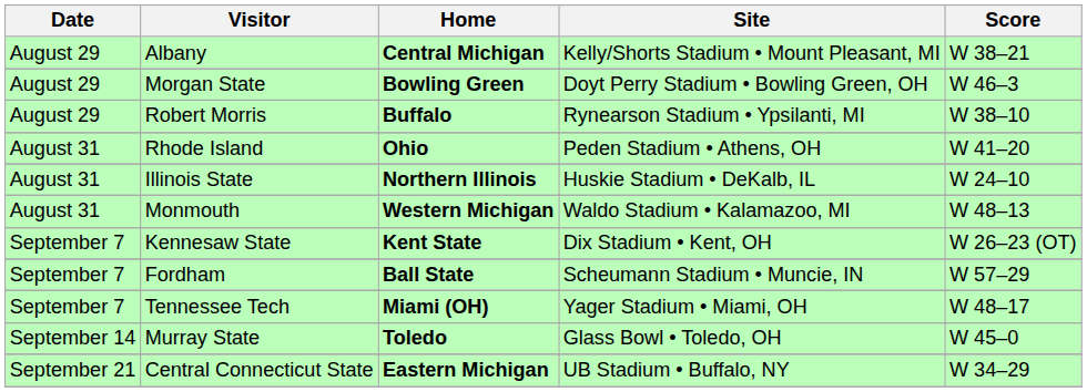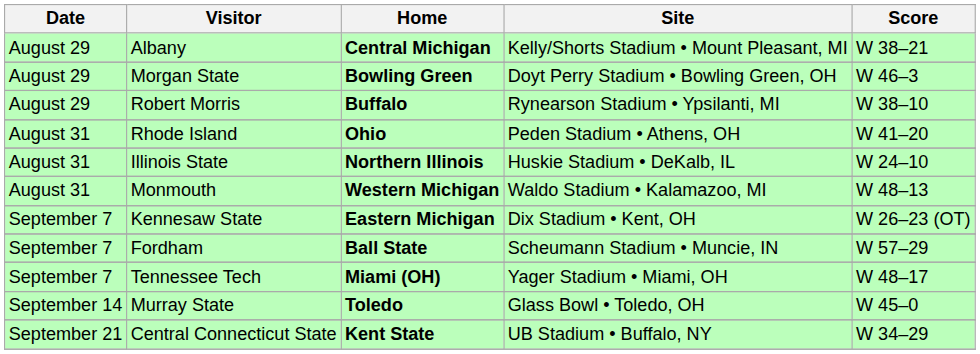 <table class="wikitable">
 <tr>
 <th>Date</th>
 <th>Visitor</th>
 <th>Home</th>
 <th>Site</th>
 <th>Score</th>
 </tr>
 <tr style="background:#bfb">
 <td>August 29</td>
 <td>Albany</td>
 <td><strong>Central Michigan</strong></td>
 <td>Kelly/Shorts Stadium • Mount Pleasant, MI</td>
 <td>W 38–21</td>
 </tr>
 <tr>
 </tr>
 <tr style="background:#bfb">
 <td>August 29</td>
 <td>Morgan State</td>
 <td><strong>Bowling Green</strong></td>
 <td>Doyt Perry Stadium • Bowling Green, OH</td>
 <td>W 46–3</td>
 </tr>
 <tr>
 </tr>
 <tr style="background:#bfb">
 <td>August 29</td>
 <td>Robert Morris</td>
 <td><strong>Buffalo</strong></td>
 <td>Rynearson Stadium • Ypsilanti, MI</td>
 <td>W 38–10</td>
 </tr>
 <tr>
 </tr>
 <tr style="background:#bfb">
 <td>August 31</td>
 <td>Rhode Island</td>
 <td><strong>Ohio</strong></td>
 <td>Peden Stadium • Athens, OH</td>
 <td>W 41–20</td>
 </tr>
 <tr>
 </tr>
 <tr style="background:#bfb">
 <td>August 31</td>
 <td>Illinois State</td>
 <td><strong>Northern Illinois</strong></td>
 <td>Huskie Stadium • DeKalb, IL</td>
 <td>W 24–10</td>
 </tr>
 <tr>
 </tr>
 <tr style="background:#bfb">
 <td>August 31</td>
 <td>Monmouth</td>
 <td><strong>Western Michigan</strong></td>
 <td>Waldo Stadium • Kalamazoo, MI</td>
 <td>W 48–13</td>
 </tr>
 <tr>
 </tr>
 <tr style="background:#bfb">
 <td>September 7</td>
 <td>Kennesaw State</td>
-<td><strong>Kent State</strong></td>
+<td><strong>Eastern Michigan</strong></td>
 <td>Dix Stadium • Kent, OH</td>
 <td>W 26–23 (OT)</td>
 </tr>
 <tr>
 </tr>
 <tr style="background:#bfb">
 <td>September 7</td>
 <td>Fordham</td>
 <td><strong>Ball State</strong></td>
 <td>Scheumann Stadium • Muncie, IN</td>
 <td>W 57–29</td>
 </tr>
 <tr>
 </tr>
 <tr style="background:#bfb">
 <td>September 7</td>
 <td>Tennessee Tech</td>
 <td><strong>Miami (OH)</strong></td>
 <td>Yager Stadium • Miami, OH</td>
 <td>W 48–17</td>
 </tr>
 <tr>
 </tr>
 <tr style="background:#bfb">
 <td>September 14</td>
 <td>Murray State</td>
 <td><strong>Toledo</strong></td>
 <td>Glass Bowl • Toledo, OH</td>
 <td>W 45–0</td>
 </tr>
 <tr>
 </tr>
 <tr style="background:#bfb">
 <td>September 21</td>
 <td>Central Connecticut State</td>
-<td><strong>Eastern Michigan</strong></td>
+<td><strong>Kent State</strong></td>
 <td>UB Stadium • Buffalo, NY</td>
 <td>W 34–29</td>
 </tr>
 <tr>
 </tr>
 </table>
